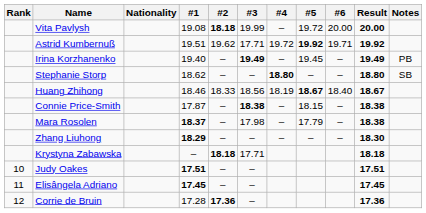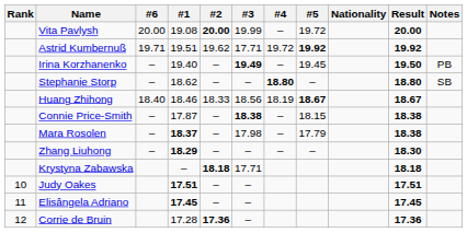 <table class="wikitable sortable" style="text-align:center;font-size:95%">
 <tr>
 <th>Rank</th>
 <th>Name</th>
-<th>Nationality</th>
+<th>#6</th>
 <th>#1</th>
 <th>#2</th>
 <th>#3</th>
 <th>#4</th>
 <th>#5</th>
-<th>#6</th>
+<th>Nationality</th>
 <th>Result</th>
 <th>Notes</th>
 </tr>
 <tr>
 <td></td>
 <td align="left"><a href='#'>Vita Pavlysh</a></td>
-<td align=left></td>
+<td>20.00</td>
 <td>19.08</td>
-<td><strong>18.18</strong></td>
+<td><strong>20.00</strong></td>
 <td>19.99</td>
 <td>–</td>
 <td>19.72</td>
-<td>20.00</td>
+<td align=left></td>
 <td><strong>20.00</strong></td>
 <td></td>
 </tr>
 <tr>
 <td></td>
 <td align="left"><a href='#'>Astrid Kumbernuß</a></td>
-<td align=left></td>
+<td>19.71</td>
 <td>19.51</td>
 <td>19.62</td>
 <td>17.71</td>
 <td>19.72</td>
 <td><strong>19.92</strong></td>
-<td>19.71</td>
+<td align=left></td>
 <td><strong>19.92</strong></td>
 <td></td>
 </tr>
 <tr>
 <td></td>
 <td align="left"><a href='#'>Irina Korzhanenko</a></td>
-<td align=left></td>
+<td>–</td>
 <td>19.40</td>
 <td>–</td>
 <td><strong>19.49</strong></td>
 <td>–</td>
 <td>19.45</td>
-<td>–</td>
-<td><strong>19.49</strong></td>
+<td align=left></td>
+<td><strong>19.50</strong></td>
 <td>PB</td>
 </tr>
 <tr>
 <td></td>
 <td align="left"><a href='#'>Stephanie Storp</a></td>
-<td align=left></td>
+<td>–</td>
 <td>18.62</td>
 <td>–</td>
 <td>–</td>
 <td><strong>18.80</strong></td>
 <td>–</td>
-<td>–</td>
+<td align=left></td>
 <td><strong>18.80</strong></td>
 <td>SB</td>
 </tr>
 <tr>
 <td></td>
 <td align="left"><a href='#'>Huang Zhihong</a></td>
-<td align=left></td>
+<td>18.40</td>
 <td>18.46</td>
 <td>18.33</td>
 <td>18.56</td>
 <td>18.19</td>
 <td><strong>18.67</strong></td>
-<td>18.40</td>
+<td align=left></td>
 <td><strong>18.67</strong></td>
 <td></td>
 </tr>
 <tr>
 <td></td>
 <td align="left"><a href='#'>Connie Price-Smith</a></td>
-<td align=left></td>
+<td>–</td>
 <td>17.87</td>
 <td>–</td>
 <td><strong>18.38</strong></td>
 <td>–</td>
 <td>18.15</td>
-<td>–</td>
+<td align=left></td>
 <td><strong>18.38</strong></td>
 <td></td>
 </tr>
 <tr>
 <td></td>
 <td align="left"><a href='#'>Mara Rosolen</a></td>
-<td align=left></td>
+<td>–</td>
 <td><strong>18.37</strong></td>
 <td>–</td>
 <td>17.98</td>
 <td>–</td>
 <td>17.79</td>
-<td>–</td>
+<td align=left></td>
 <td><strong>18.38</strong></td>
 <td></td>
 </tr>
 <tr>
 <td></td>
 <td align="left"><a href='#'>Zhang Liuhong</a></td>
-<td align=left></td>
+<td>–</td>
 <td><strong>18.29</strong></td>
 <td>–</td>
 <td>–</td>
 <td>–</td>
 <td>–</td>
-<td>–</td>
+<td align=left></td>
 <td><strong>18.30</strong></td>
 <td></td>
 </tr>
 <tr>
 <td></td>
 <td align="left"><a href='#'>Krystyna Zabawska</a></td>
-<td align=left></td>
+<td></td>
 <td>–</td>
 <td><strong>18.18</strong></td>
 <td>17.71</td>
 <td></td>
 <td></td>
-<td></td>
+<td align=left></td>
 <td><strong>18.18</strong></td>
 <td></td>
 </tr>
 <tr>
 <td>10</td>
 <td align="left"><a href='#'>Judy Oakes</a></td>
-<td align=left></td>
+<td></td>
 <td><strong>17.51</strong></td>
 <td>–</td>
 <td>–</td>
 <td></td>
 <td></td>
-<td></td>
+<td align=left></td>
 <td><strong>17.51</strong></td>
 <td></td>
 </tr>
 <tr>
 <td>11</td>
 <td align="left"><a href='#'>Elisângela Adriano</a></td>
-<td align=left></td>
+<td></td>
 <td><strong>17.45</strong></td>
 <td>–</td>
 <td>–</td>
 <td></td>
 <td></td>
-<td></td>
+<td align=left></td>
 <td><strong>17.45</strong></td>
 <td></td>
 </tr>
 <tr>
 <td>12</td>
 <td align="left"><a href='#'>Corrie de Bruin</a></td>
-<td align=left></td>
+<td></td>
 <td>17.28</td>
 <td><strong>17.36</strong></td>
 <td>–</td>
 <td></td>
 <td></td>
-<td></td>
+<td align=left></td>
 <td><strong>17.36</strong></td>
 <td></td>
 </tr>
 </table>
